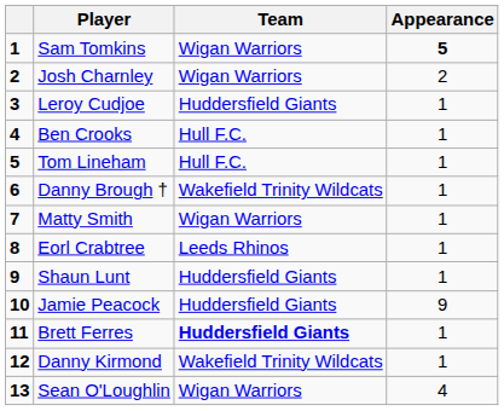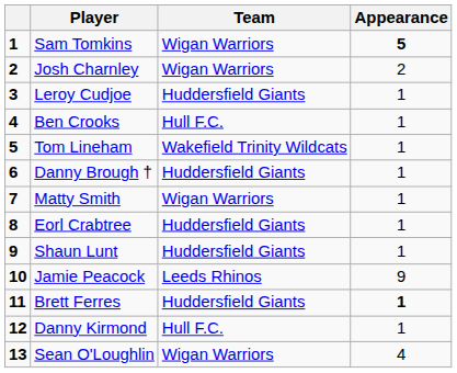 <table class="wikitable">
 <tr>
 <th></th>
 <th>Player</th>
 <th>Team</th>
 <th>Appearance</th>
 </tr>
 <tr>
 <td><strong>1</strong></td>
 <td> <a href='#'>Sam Tomkins</a></td>
 <td> <a href='#'>Wigan Warriors</a></td>
 <td style="text-align:center;"><strong>5</strong></td>
 </tr>
 <tr>
 <td><strong>2</strong></td>
 <td> <a href='#'>Josh Charnley</a></td>
 <td> <a href='#'>Wigan Warriors</a></td>
 <td style="text-align:center;">2</td>
 </tr>
 <tr>
 <td><strong>3</strong></td>
 <td> <a href='#'>Leroy Cudjoe</a></td>
 <td> <a href='#'>Huddersfield Giants</a></td>
 <td style="text-align:center;">1</td>
 </tr>
 <tr>
 <td><strong>4</strong></td>
 <td> <a href='#'>Ben Crooks</a></td>
 <td> <a href='#'>Hull F.C.</a></td>
 <td style="text-align:center;">1</td>
 </tr>
 <tr>
 <td><strong>5</strong></td>
 <td> <a href='#'>Tom Lineham</a></td>
-<td> <a href='#'>Hull F.C.</a></td>
+<td> <a href='#'>Wakefield Trinity Wildcats</a></td>
 <td style="text-align:center;">1</td>
 </tr>
 <tr>
 <td><strong>6</strong></td>
 <td> <a href='#'>Danny Brough</a> †</td>
-<td> <a href='#'>Wakefield Trinity Wildcats</a></td>
+<td> <a href='#'>Huddersfield Giants</a></td>
 <td style="text-align:center;">1</td>
 </tr>
 <tr>
 <td><strong>7</strong></td>
 <td> <a href='#'>Matty Smith</a></td>
 <td> <a href='#'>Wigan Warriors</a></td>
 <td style="text-align:center;">1</td>
 </tr>
 <tr>
 <td><strong>8</strong></td>
 <td> <a href='#'>Eorl Crabtree</a></td>
-<td> <a href='#'>Leeds Rhinos</a></td>
+<td> <a href='#'>Huddersfield Giants</a></td>
 <td style="text-align:center;">1</td>
 </tr>
 <tr>
 <td><strong>9</strong></td>
 <td> <a href='#'>Shaun Lunt</a></td>
 <td> <a href='#'>Huddersfield Giants</a></td>
 <td style="text-align:center;">1</td>
 </tr>
 <tr>
 <td><strong>10</strong></td>
 <td> <a href='#'>Jamie Peacock</a></td>
-<td> <a href='#'>Huddersfield Giants</a></td>
+<td> <a href='#'>Leeds Rhinos</a></td>
 <td style="text-align:center;">9</td>
 </tr>
 <tr>
 <td><strong>11</strong></td>
 <td> <a href='#'>Brett Ferres</a></td>
-<td><strong> <a href='#'>Huddersfield Giants</a></strong></td>
-<td style="text-align:center;">1</td>
+<td> <a href='#'>Huddersfield Giants</a></td>
+<td style="text-align:center;"><strong>1</strong></td>
 </tr>
 <tr>
 <td><strong>12</strong></td>
 <td> <a href='#'>Danny Kirmond</a></td>
-<td> <a href='#'>Wakefield Trinity Wildcats</a></td>
+<td> <a href='#'>Hull F.C.</a></td>
 <td style="text-align:center;">1</td>
 </tr>
 <tr>
 <td><strong>13</strong></td>
 <td> <a href='#'>Sean O'Loughlin</a></td>
 <td> <a href='#'>Wigan Warriors</a></td>
 <td style="text-align:center;">4</td>
 </tr>
 </table>
